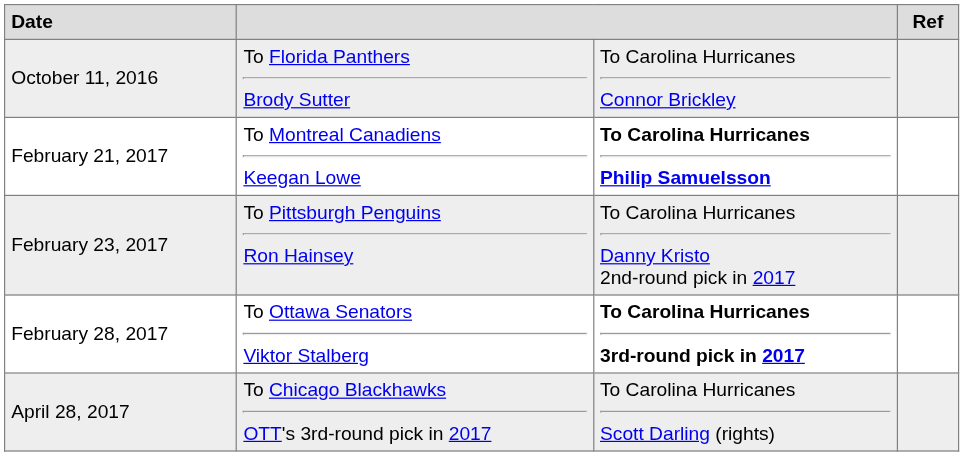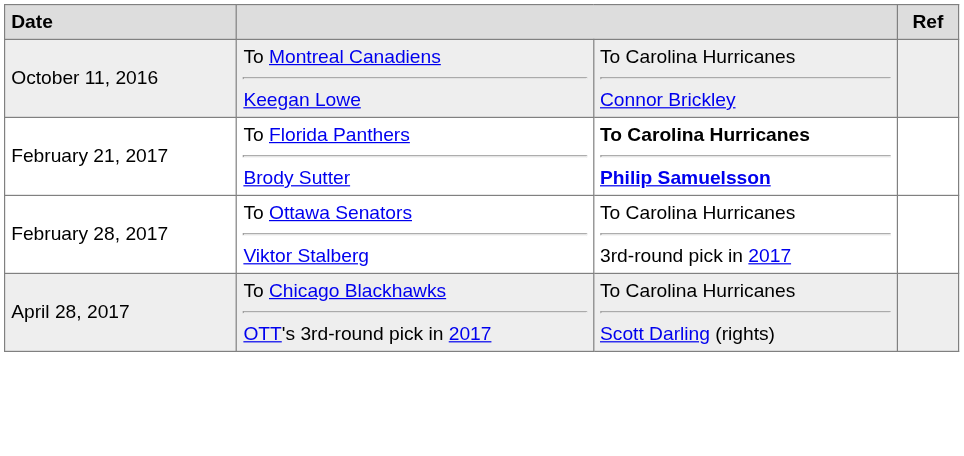 <table border="1"  cellpadding="5" style="border-collapse:collapse; width:90%;">
 <tr style="background:#ddd;">
 <td><strong>Date</strong></td>
 <th colspan="2"></th>
 <th><strong>Ref</strong></th>
 </tr>
 <tr style="background:#eee;">
 <td>October 11, 2016</td>
-<td valign="top">To <a href='#'>Florida Panthers</a><hr> <a href='#'>Brody Sutter</a></td>
+<td valign="top">To <a href='#'>Montreal Canadiens</a><hr> <a href='#'>Keegan Lowe</a></td>
 <td valign="top">To Carolina Hurricanes<hr> <a href='#'>Connor Brickley</a></td>
 <td></td>
 </tr>
 <tr>
 <td>February 21, 2017</td>
-<td valign="top">To <a href='#'>Montreal Canadiens</a><hr> <a href='#'>Keegan Lowe</a></td>
+<td valign="top">To <a href='#'>Florida Panthers</a><hr> <a href='#'>Brody Sutter</a></td>
 <td valign="top"><strong>To Carolina Hurricanes<hr> <a href='#'>Philip Samuelsson</a></strong></td>
-<td></td>
-</tr>
-<tr style="background:#eee;">
-<td>February 23, 2017</td>
-<td valign="top">To <a href='#'>Pittsburgh Penguins</a><hr> <a href='#'>Ron Hainsey</a></td>
-<td valign="top">To Carolina Hurricanes<hr> <a href='#'>Danny Kristo</a><br>2nd-round pick in <a href='#'>2017</a></td>
 <td></td>
 </tr>
 <tr>
 <td>February 28, 2017</td>
 <td valign="top">To <a href='#'>Ottawa Senators</a><hr> <a href='#'>Viktor Stalberg</a></td>
-<td valign="top"><strong>To Carolina Hurricanes<hr> 3rd-round pick in <a href='#'>2017</a></strong></td>
+<td valign="top">To Carolina Hurricanes<hr> 3rd-round pick in <a href='#'>2017</a></td>
 <td></td>
 </tr>
 <tr style="background:#eee;">
 <td>April 28, 2017</td>
 <td valign="top">To <a href='#'>Chicago Blackhawks</a><hr> <a href='#'>OTT</a>'s 3rd-round pick in <a href='#'>2017</a></td>
 <td valign="top">To Carolina Hurricanes<hr> <a href='#'>Scott Darling</a> (rights)</td>
 <td></td>
 </tr>
 </table>
